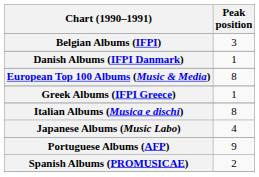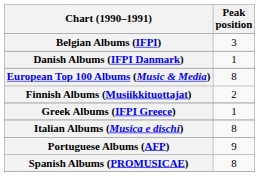 <table class="wikitable sortable plainrowheaders" style="text-align:center">
 <tr>
 <th scope="col">Chart (1990–1991)</th>
 <th scope="col">Peak<br>position</th>
 </tr>
 <tr>
 </tr>
 <tr>
 </tr>
 <tr>
 <th scope="row">Belgian Albums (<a href='#'>IFPI</a>)</th>
 <td>3</td>
 </tr>
 <tr>
 </tr>
 <tr>
 <th scope="row">Danish Albums (<a href='#'>IFPI Danmark</a>)</th>
 <td>1</td>
 </tr>
 <tr>
 </tr>
 <tr>
 <th scope="row"><a href='#'>European Top 100 Albums</a> (<em><a href='#'>Music & Media</a></em>)</th>
 <td>8</td>
 </tr>
 <tr>
+<th scope="row">Finnish Albums (<a href='#'>Musiikkituottajat</a>)</th>
+<td>2</td>
+</tr>
+<tr>
 </tr>
 <tr>
 <th scope="row">Greek Albums (<a href='#'>IFPI Greece</a>)</th>
 <td>1</td>
 </tr>
 <tr>
 </tr>
 <tr>
 <th scope="row">Italian Albums (<em><a href='#'>Musica e dischi</a></em>)</th>
 <td>8</td>
 </tr>
 <tr>
-<th scope="row">Japanese Albums (<em>Music Labo</em>)</th>
-<td>4</td>
-</tr>
-<tr>
 </tr>
 <tr>
 </tr>
 <tr>
 <th scope="row">Portuguese Albums (<a href='#'>AFP</a>)</th>
 <td>9</td>
 </tr>
 <tr>
 <th scope="row">Spanish Albums (<a href='#'>PROMUSICAE</a>)</th>
-<td>2</td>
+<td>8</td>
 </tr>
 <tr>
 </tr>
 <tr>
 </tr>
 <tr>
 </tr>
 <tr>
 </tr>
 <tr>
 </tr>
 </table>
